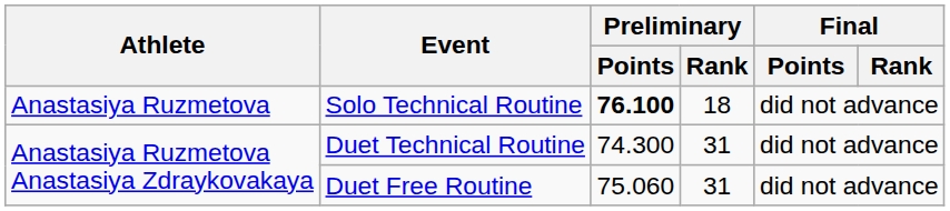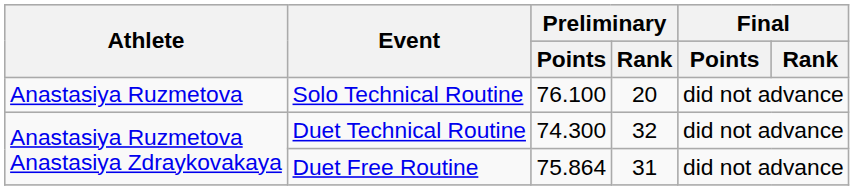 <table class=wikitable style="font-size:90%">
 <tr>
 <th rowspan="2">Athlete</th>
 <th rowspan="2">Event</th>
 <th colspan="2">Preliminary</th>
 <th colspan="2">Final</th>
 </tr>
 <tr>
 <th>Points</th>
 <th>Rank</th>
 <th>Points</th>
 <th>Rank</th>
 </tr>
 <tr>
 <td rowspan="1"><a href='#'>Anastasiya Ruzmetova</a></td>
 <td><a href='#'>Solo Technical Routine</a></td>
-<td align=center><strong>76.100</strong></td>
-<td align=center>18</td>
+<td align=center>76.100</td>
+<td align=center>20</td>
 <td align=center colspan=2>did not advance</td>
 </tr>
 <tr>
 <td rowspan="2"><a href='#'>Anastasiya Ruzmetova</a><br><a href='#'>Anastasiya Zdraykovakaya</a></td>
 <td><a href='#'>Duet Technical Routine</a></td>
 <td align=center>74.300</td>
-<td align=center>31</td>
+<td align=center>32</td>
 <td align=center colspan=2>did not advance</td>
 </tr>
 <tr>
 <td><a href='#'>Duet Free Routine</a></td>
-<td align=center>75.060</td>
+<td align=center>75.864</td>
 <td align=center>31</td>
 <td align=center colspan=2>did not advance</td>
 </tr>
 </table>
